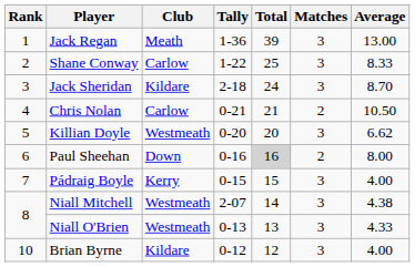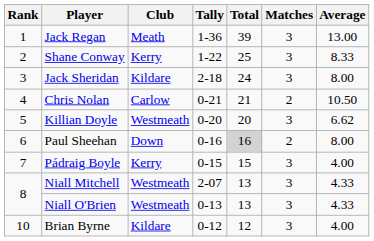 <table class="wikitable">
 <tr>
 <th>Rank</th>
 <th>Player</th>
 <th>Club</th>
 <th>Tally</th>
 <th>Total</th>
 <th>Matches</th>
 <th>Average</th>
 </tr>
 <tr>
 <td rowspan=1 align=center>1</td>
 <td><a href='#'>Jack Regan</a></td>
 <td><a href='#'>Meath</a></td>
 <td align=center>1-36</td>
 <td align=center>39</td>
 <td align=center>3</td>
 <td align=center>13.00</td>
 </tr>
 <tr>
 <td rowspan=1 align=center>2</td>
 <td><a href='#'>Shane Conway</a></td>
-<td><a href='#'>Carlow</a></td>
+<td><a href='#'>Kerry</a></td>
 <td align=center>1-22</td>
 <td align=center>25</td>
 <td align=center>3</td>
 <td align=center>8.33</td>
 </tr>
 <tr>
 <td rowspan=1 align=center>3</td>
 <td><a href='#'>Jack Sheridan</a></td>
 <td><a href='#'>Kildare</a></td>
 <td align=center>2-18</td>
 <td align=center>24</td>
 <td align=center>3</td>
-<td align=center>8.70</td>
+<td align=center>8.00</td>
 </tr>
 <tr>
 <td rowspan=1 align=center>4</td>
 <td><a href='#'>Chris Nolan</a></td>
 <td><a href='#'>Carlow</a></td>
 <td align=center>0-21</td>
 <td align=center>21</td>
 <td align=center>2</td>
 <td align=center>10.50</td>
 </tr>
 <tr>
 <td rowspan=1 align=center>5</td>
 <td><a href='#'>Killian Doyle</a></td>
 <td><a href='#'>Westmeath</a></td>
 <td align=center>0-20</td>
 <td align=center>20</td>
 <td align=center>3</td>
 <td align=center>6.62</td>
 </tr>
 <tr>
 <td rowspan=1 align=center>6</td>
 <td>Paul Sheehan</td>
 <td><a href='#'>Down</a></td>
 <td align=center>0-16</td>
 <td align=center style="background: lightgrey;">16</td>
 <td align=center>2</td>
 <td align=center>8.00</td>
 </tr>
 <tr>
 <td rowspan=1 align=center>7</td>
 <td><a href='#'>Pádraig Boyle</a></td>
 <td><a href='#'>Kerry</a></td>
 <td align=center>0-15</td>
 <td align=center>15</td>
 <td align=center>3</td>
 <td align=center>4.00</td>
 </tr>
 <tr>
 <td rowspan=2 align=center>8</td>
 <td><a href='#'>Niall Mitchell</a></td>
 <td><a href='#'>Westmeath</a></td>
 <td align=center>2-07</td>
-<td align=center>14</td>
+<td align=center>13</td>
 <td align=center>3</td>
-<td align=center>4.38</td>
+<td align=center>4.33</td>
 </tr>
 <tr>
 <td><a href='#'>Niall O'Brien</a></td>
 <td><a href='#'>Westmeath</a></td>
 <td align=center>0-13</td>
 <td align=center>13</td>
 <td align=center>3</td>
 <td align=center>4.33</td>
 </tr>
 <tr>
 <td rowspan=1 align=center>10</td>
 <td>Brian Byrne</td>
 <td><a href='#'>Kildare</a></td>
 <td align=center>0-12</td>
 <td align=center>12</td>
 <td align=center>3</td>
 <td align=center>4.00</td>
 </tr>
 </table>
